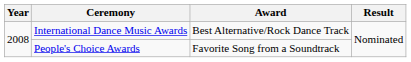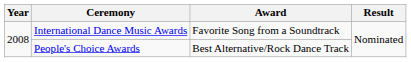 <table class="wikitable sortable">
 <tr>
 <th>Year</th>
 <th>Ceremony</th>
 <th>Award</th>
 <th>Result</th>
 </tr>
 <tr>
 <td rowspan="2">2008</td>
 <td><a href='#'>International Dance Music Awards</a></td>
-<td>Best Alternative/Rock Dance Track</td>
+<td>Favorite Song from a Soundtrack</td>
 <td rowspan="2">Nominated</td>
 </tr>
 <tr>
 <td><a href='#'>People's Choice Awards</a></td>
-<td>Favorite Song from a Soundtrack</td>
+<td>Best Alternative/Rock Dance Track</td>
 </tr>
 </table>
